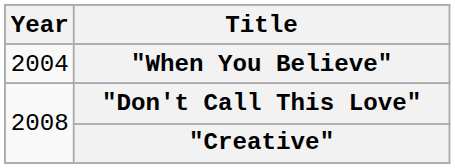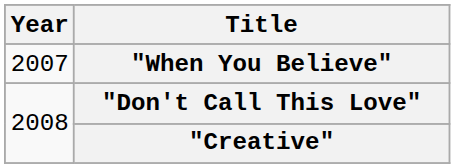 <table class="wikitable plainrowheaders" style="text-align:center;">
 <tr>
 <th scope="col" style="width:1em;">Year</th>
 <th scope="col" style="width:15em;">Title</th>
 </tr>
 <tr>
-<td>2004</td>
+<td>2007</td>
 <th scope="row">"When You Believe"</th>
 </tr>
 <tr>
 <td rowspan="2">2008</td>
 <th scope="row">"Don't Call This Love"</th>
 </tr>
 <tr>
 <th scope="row">"Creative"</th>
 </tr>
 </table>
